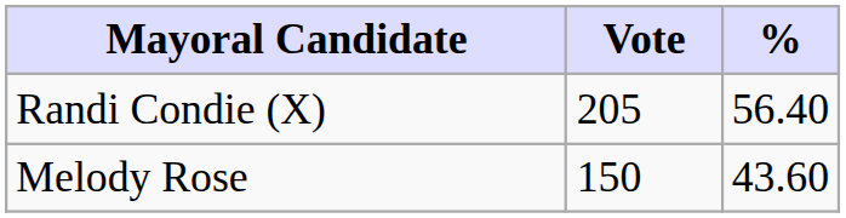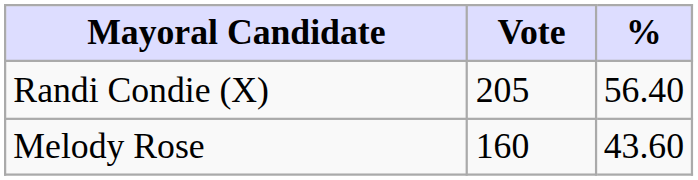 <table class="wikitable">
 <tr>
 <th style="background:#ddf; width:200px;">Mayoral Candidate</th>
 <th style="background:#ddf; width:50px;">Vote</th>
 <th style="background:#ddf; width:30px;">%</th>
 </tr>
 <tr>
 <td>Randi Condie (X)</td>
 <td>205</td>
 <td>56.40</td>
 </tr>
 <tr>
 <td>Melody Rose</td>
-<td>150</td>
+<td>160</td>
 <td>43.60</td>
 </tr>
 </table>
